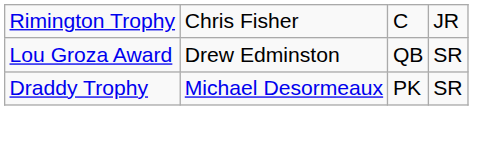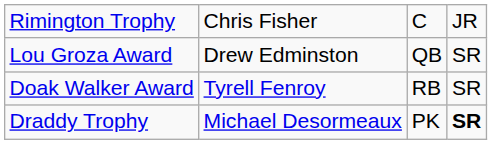 <table class="wikitable">
 <tr>
 <td><a href='#'>Rimington Trophy</a></td>
 <td>Chris Fisher</td>
 <td>C</td>
 <td>JR</td>
 </tr>
 <tr>
 <td><a href='#'>Lou Groza Award</a></td>
 <td>Drew Edminston</td>
 <td>QB</td>
 <td>SR</td>
 </tr>
 <tr>
+<td><a href='#'>Doak Walker Award</a></td>
+<td><a href='#'>Tyrell Fenroy</a></td>
+<td>RB</td>
+<td>SR</td>
+</tr>
+<tr>
 <td><a href='#'>Draddy Trophy</a></td>
 <td><a href='#'>Michael Desormeaux</a></td>
 <td>PK</td>
-<td>SR</td>
+<td><strong>SR</strong></td>
 </tr>
 </table>
